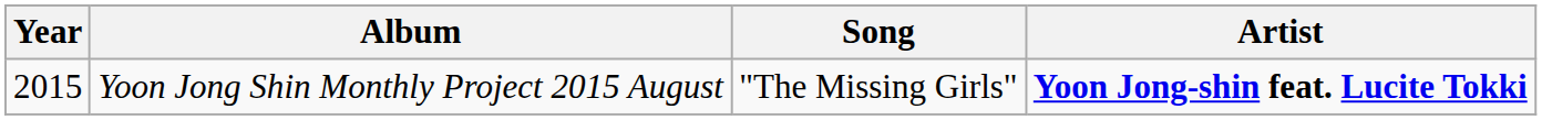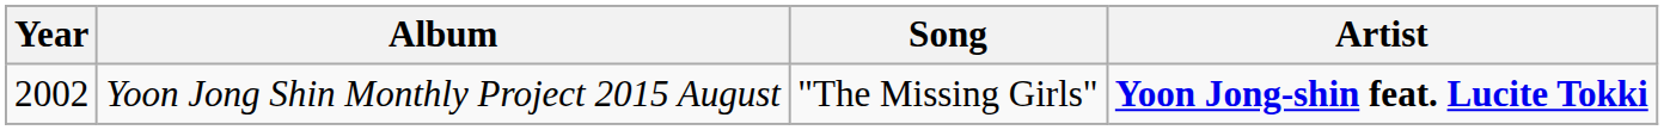 <table class="wikitable">
 <tr>
 <th>Year</th>
 <th>Album</th>
 <th>Song</th>
 <th>Artist</th>
 </tr>
 <tr>
-<td>2015</td>
+<td>2002</td>
 <td><em>Yoon Jong Shin Monthly Project 2015 August</em></td>
 <td>"The Missing Girls"</td>
 <td><strong><a href='#'>Yoon Jong-shin</a> feat. <a href='#'>Lucite Tokki</a></strong></td>
 </tr>
 </table>
